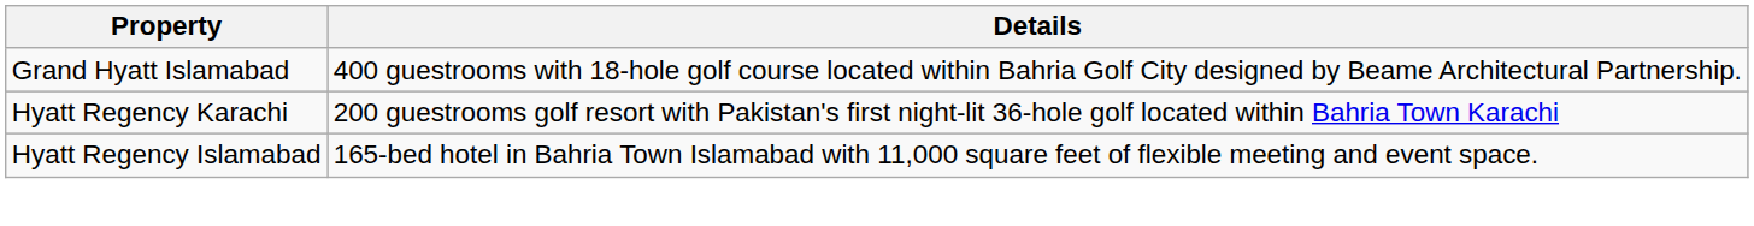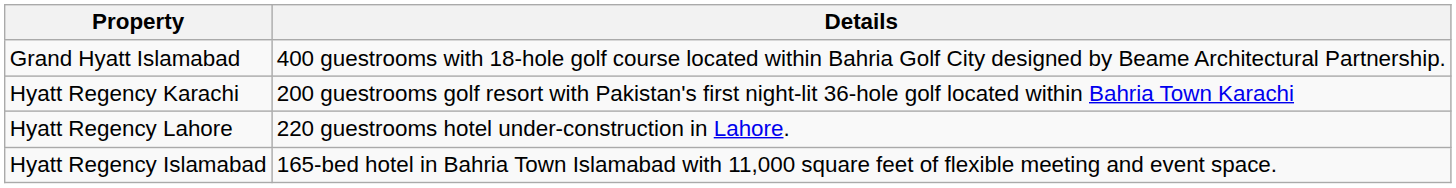 <table class="wikitable">
 <tr>
 <th>Property</th>
 <th>Details</th>
 </tr>
 <tr>
 <td>Grand Hyatt Islamabad</td>
 <td>400 guestrooms with 18-hole golf course located within Bahria Golf City designed by Beame Architectural Partnership.</td>
 </tr>
 <tr>
 <td>Hyatt Regency Karachi</td>
 <td>200 guestrooms golf resort with  Pakistan's first night-lit 36-hole golf located within <a href='#'>Bahria Town Karachi</a></td>
 </tr>
 <tr>
+<td>Hyatt Regency Lahore</td>
+<td>220 guestrooms hotel under-construction in <a href='#'>Lahore</a>.</td>
+</tr>
+<tr>
 <td>Hyatt Regency Islamabad</td>
 <td>165-bed hotel in Bahria Town Islamabad with 11,000 square feet of flexible meeting and event space.</td>
 </tr>
 </table>
